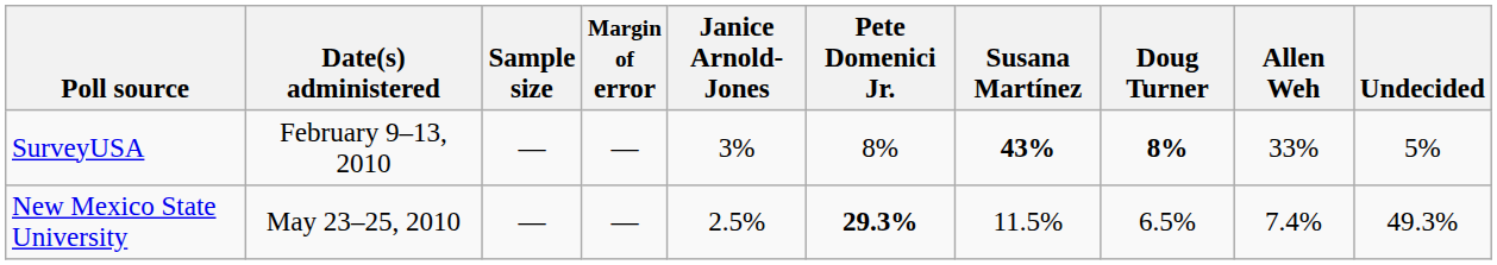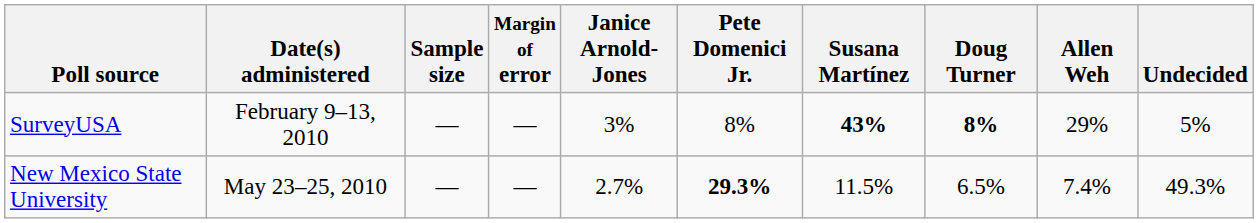 <table class="wikitable">
 <tr valign= bottom>
 <th style="width:210px;">Poll source</th>
 <th style="width:190px;">Date(s)<br>administered</th>
 <th class=small>Sample<br>size</th>
 <th><small>Margin of</small><br>error</th>
 <th style="width:100px;">Janice Arnold-Jones</th>
 <th style="width:100px;">Pete Domenici Jr.</th>
 <th style="width:100px;">Susana Martínez</th>
 <th style="width:100px;">Doug Turner</th>
 <th style="width:100px;">Allen Weh</th>
 <th style="width:40px;">Undecided</th>
 </tr>
 <tr>
 <td><a href='#'>SurveyUSA</a></td>
 <td align=center>February 9–13, 2010</td>
 <td align=center>—</td>
 <td align=center>—</td>
 <td align=center>3%</td>
 <td align=center>8%</td>
 <td align=center  ><strong>43%</strong></td>
 <td align=center><strong>8%</strong></td>
-<td align=center>33%</td>
+<td align=center>29%</td>
 <td align=center>5%</td>
 </tr>
 <tr>
 <td><a href='#'>New Mexico State University</a></td>
 <td align=center>May 23–25, 2010</td>
 <td align=center>—</td>
 <td align=center>—</td>
-<td align=center>2.5%</td>
+<td align=center>2.7%</td>
 <td align=center ><strong>29.3%</strong></td>
 <td align=center>11.5%</td>
 <td align=center>6.5%</td>
 <td align=center>7.4%</td>
 <td align=center>49.3%</td>
 </tr>
 </table>
